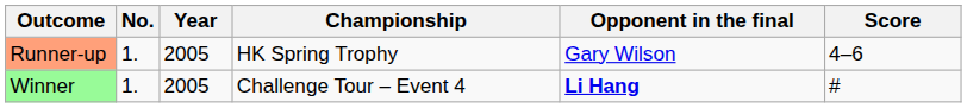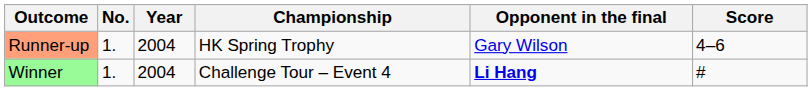 <table class="sortable wikitable">
 <tr>
 <th width="80">Outcome</th>
 <th width="20">No.</th>
 <th width="50">Year</th>
 <th style="width:250px;">Championship</th>
 <th style="width:200px;">Opponent in the final</th>
 <th style="width:100px;">Score</th>
 </tr>
 <tr>
 <td style="background:#ffa07a;">Runner-up</td>
 <td>1.</td>
-<td>2005</td>
+<td>2004</td>
 <td>HK Spring Trophy</td>
 <td> <a href='#'>Gary Wilson</a></td>
 <td>4–6</td>
 </tr>
 <tr>
 <td style="background:#98fb98;">Winner</td>
 <td>1.</td>
-<td>2005</td>
+<td>2004</td>
 <td>Challenge Tour – Event 4</td>
 <td><strong> <a href='#'>Li Hang</a></strong></td>
 <td>#</td>
 </tr>
 </table>
